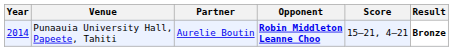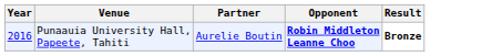 <table class="sortable wikitable" style="font-size: 90%;">
 <tr>
 <th>Year</th>
 <th>Venue</th>
 <th>Partner</th>
 <th>Opponent</th>
-<th>Score</th>
 <th>Result</th>
 </tr>
 <tr style="background:#ECF2FF">
-<td align="center"><a href='#'>2014</a></td>
+<td align="center"><a href='#'>2016</a></td>
 <td align="left">Punaauia University Hall,<br><a href='#'>Papeete</a>, Tahiti</td>
 <td align="left"> <a href='#'>Aurelie Boutin</a></td>
 <td align="left"><strong> <a href='#'>Robin Middleton</a><br> <a href='#'>Leanne Choo</a></strong></td>
-<td align="left">15–21, 4–21</td>
 <td style="text-align:left; background:white"> <strong>Bronze</strong></td>
 </tr>
 </table>
